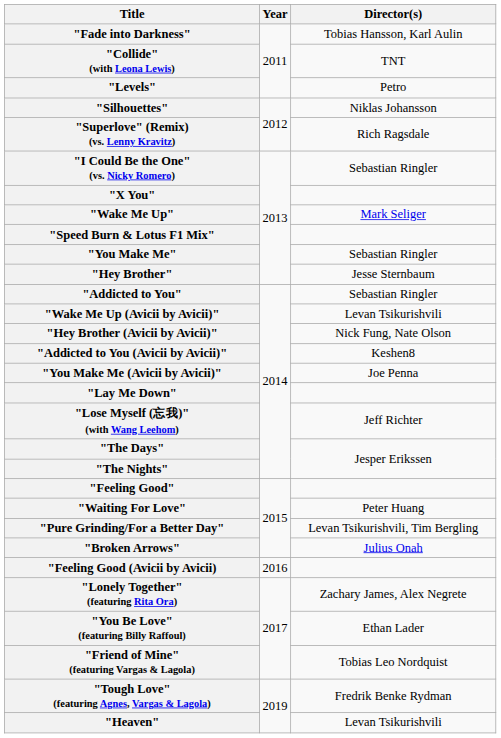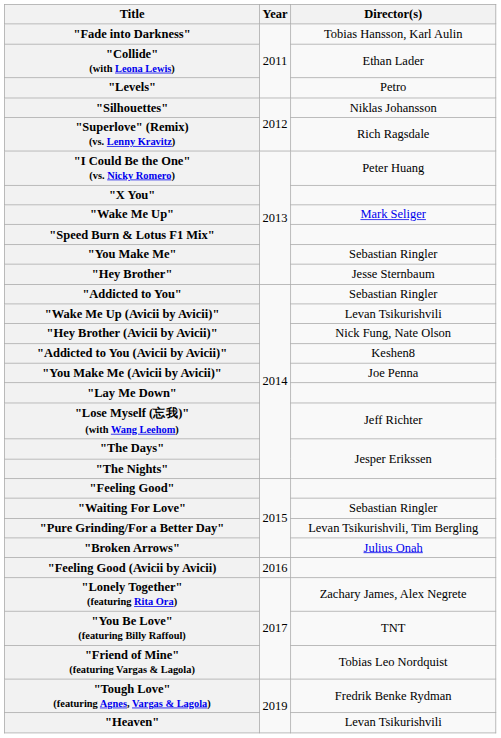 <table class="wikitable plainrowheaders" style="text-align:center;">
 <tr>
 <th scope="col" style="width:20em;">Title</th>
 <th scope="col">Year</th>
 <th scope="col" style="width:16em;">Director(s)</th>
 </tr>
 <tr>
 <th scope="row">"Fade into Darkness"</th>
 <td rowspan="3">2011</td>
 <td>Tobias Hansson, Karl Aulin</td>
 </tr>
 <tr>
 <th scope="row">"Collide"<br><small>(with <a href='#'>Leona Lewis</a>)</small></th>
-<td>TNT</td>
+<td>Ethan Lader</td>
 </tr>
 <tr>
 <th scope="row">"Levels"</th>
 <td>Petro</td>
 </tr>
 <tr>
 <th scope="row">"Silhouettes"</th>
 <td rowspan="2">2012</td>
 <td>Niklas Johansson</td>
 </tr>
 <tr>
 <th scope="row">"Superlove" (Remix)<br><small>(vs. <a href='#'>Lenny Kravitz</a>)</small></th>
 <td>Rich Ragsdale</td>
 </tr>
 <tr>
 <th scope="row">"I Could Be the One"<br><small>(vs. <a href='#'>Nicky Romero</a>)</small></th>
 <td rowspan="6">2013</td>
-<td>Sebastian Ringler</td>
+<td>Peter Huang</td>
 </tr>
 <tr>
 <th scope="row">"X You"</th>
 <td></td>
 </tr>
 <tr>
 <th scope="row">"Wake Me Up"</th>
 <td><a href='#'>Mark Seliger</a></td>
 </tr>
 <tr>
 <th scope="row">"Speed Burn & Lotus F1 Mix"</th>
 <td></td>
 </tr>
 <tr>
 <th scope="row">"You Make Me"</th>
 <td>Sebastian Ringler</td>
 </tr>
 <tr>
 <th scope="row">"Hey Brother"</th>
 <td>Jesse Sternbaum</td>
 </tr>
 <tr>
 <th scope="row">"Addicted to You"</th>
 <td rowspan="9">2014</td>
 <td>Sebastian Ringler</td>
 </tr>
 <tr>
 <th scope="row">"Wake Me Up (Avicii by Avicii)"</th>
 <td>Levan Tsikurishvili</td>
 </tr>
 <tr>
 <th scope="row">"Hey Brother (Avicii by Avicii)"</th>
 <td>Nick Fung, Nate Olson</td>
 </tr>
 <tr>
 <th scope="row">"Addicted to You (Avicii by Avicii)"</th>
 <td>Keshen8</td>
 </tr>
 <tr>
 <th scope="row">"You Make Me (Avicii by Avicii)"</th>
 <td>Joe Penna</td>
 </tr>
 <tr>
 <th scope="row">"Lay Me Down"</th>
 <td></td>
 </tr>
 <tr>
 <th scope="row">"Lose Myself (忘我)"<br><small>(with <a href='#'>Wang Leehom</a>)</small></th>
 <td>Jeff Richter</td>
 </tr>
 <tr>
 <th scope="row">"The Days"</th>
 <td rowspan="2">Jesper Erikssen</td>
 </tr>
 <tr>
 <th scope="row">"The Nights"</th>
 </tr>
 <tr>
 <th scope="row">"Feeling Good"</th>
 <td rowspan="4">2015</td>
 <td></td>
 </tr>
 <tr>
 <th scope="row">"Waiting For Love"</th>
-<td>Peter Huang</td>
+<td>Sebastian Ringler</td>
 </tr>
 <tr>
 <th scope="row">"Pure Grinding/For a Better Day"</th>
 <td>Levan Tsikurishvili, Tim Bergling</td>
 </tr>
 <tr>
 <th scope="row">"Broken Arrows"</th>
 <td><a href='#'>Julius Onah</a></td>
 </tr>
 <tr>
 <th scope="row">"Feeling Good (Avicii by Avicii)</th>
 <td>2016</td>
 <td></td>
 </tr>
 <tr>
 <th scope="row">"Lonely Together"<br><small>(featuring <a href='#'>Rita Ora</a>)</small></th>
 <td rowspan="3">2017</td>
 <td>Zachary James, Alex Negrete</td>
 </tr>
 <tr>
 <th scope="row">"You Be Love"<br><small>(featuring Billy Raffoul)</small></th>
-<td>Ethan Lader</td>
+<td>TNT</td>
 </tr>
 <tr>
 <th scope="row">"Friend of Mine"<br><small>(featuring Vargas & Lagola)</small></th>
 <td>Tobias Leo Nordquist</td>
 </tr>
 <tr>
 <th scope="row">"Tough Love"<br><small>(featuring <a href='#'>Agnes</a>, <a href='#'>Vargas & Lagola</a>)</small></th>
 <td rowspan="2">2019</td>
 <td>Fredrik Benke Rydman</td>
 </tr>
 <tr>
 <th scope="row">"Heaven"</th>
 <td>Levan Tsikurishvili</td>
 </tr>
 </table>
